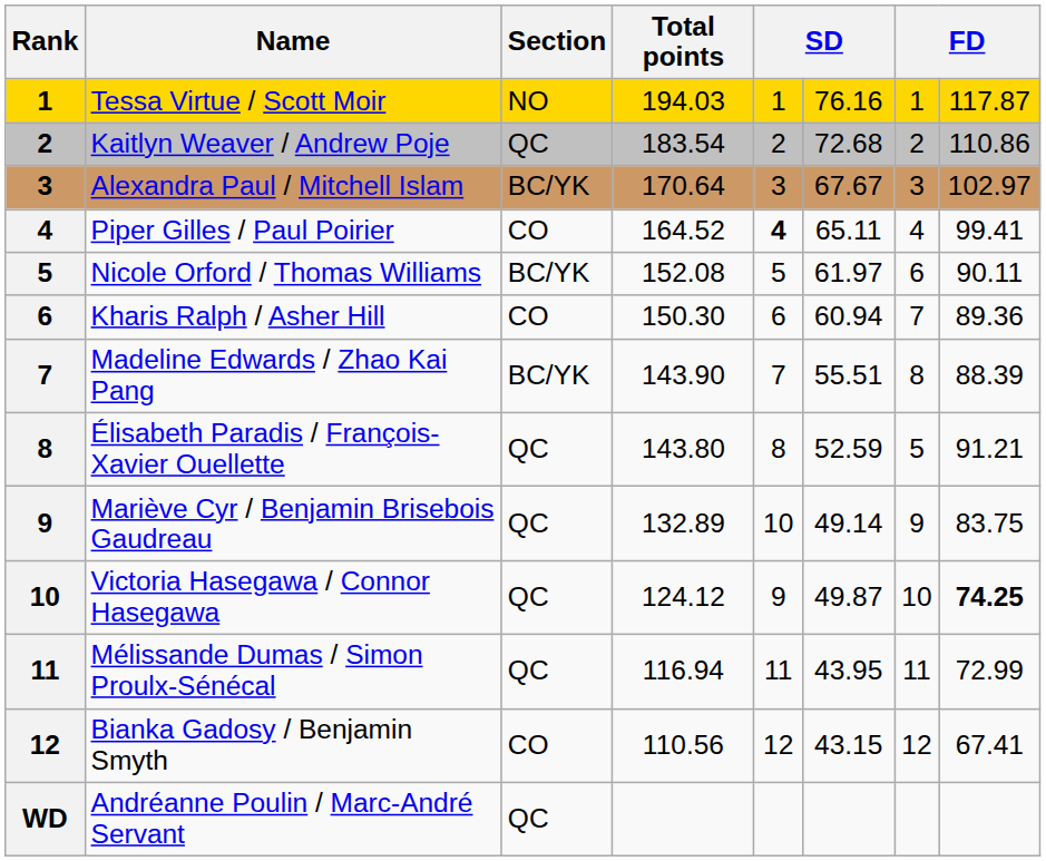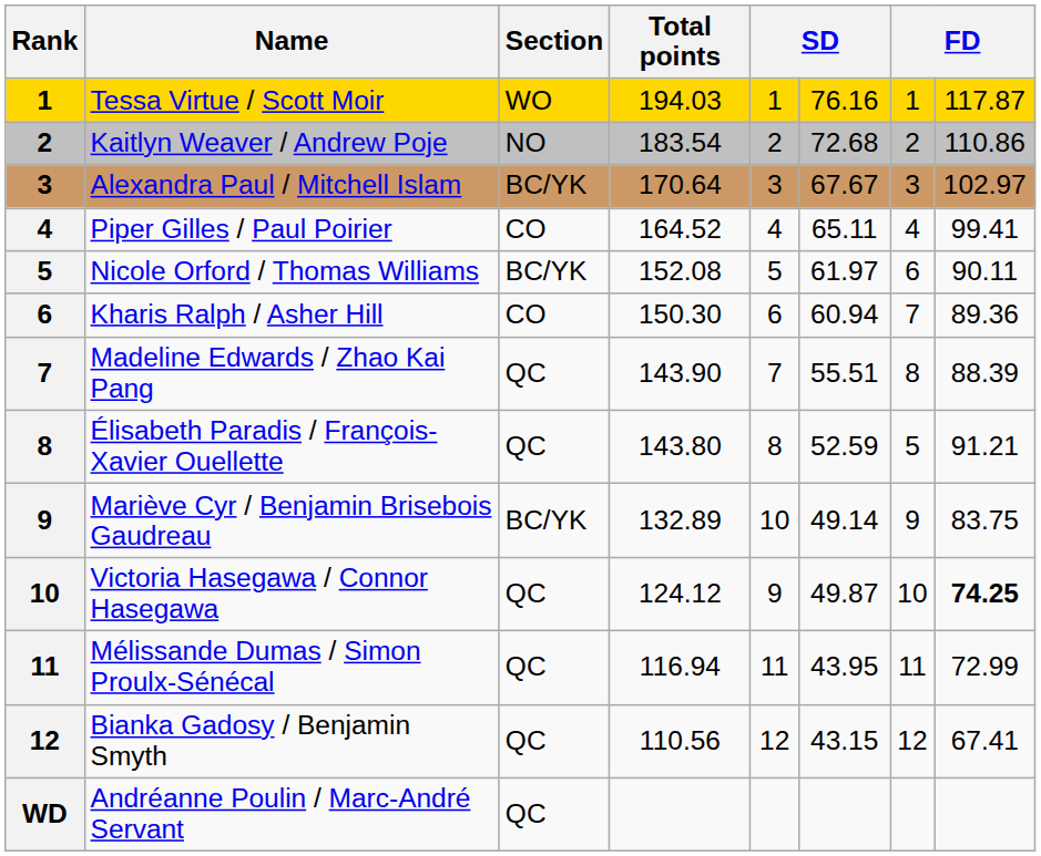 <table class="wikitable sortable">
 <tr>
 <th>Rank</th>
 <th>Name</th>
 <th>Section</th>
 <th>Total points</th>
 <th colspan="2" width="80px"><a href='#'>SD</a></th>
 <th colspan="2" width="80px"><a href='#'>FD</a></th>
 </tr>
 <tr bgcolor="gold">
 <td align="center"><strong>1</strong></td>
 <td><a href='#'>Tessa Virtue</a> / <a href='#'>Scott Moir</a></td>
-<td>NO</td>
+<td>WO</td>
 <td align="center">194.03</td>
 <td align="center">1</td>
 <td align="center">76.16</td>
 <td align="center">1</td>
 <td align="center">117.87</td>
 </tr>
 <tr bgcolor="silver">
 <td align="center"><strong>2</strong></td>
 <td><a href='#'>Kaitlyn Weaver</a> / <a href='#'>Andrew Poje</a></td>
-<td>QC</td>
+<td>NO</td>
 <td align="center">183.54</td>
 <td align="center">2</td>
 <td align="center">72.68</td>
 <td align="center">2</td>
 <td align="center">110.86</td>
 </tr>
 <tr bgcolor="cc9966">
 <td align="center"><strong>3</strong></td>
 <td><a href='#'>Alexandra Paul</a> / <a href='#'>Mitchell Islam</a></td>
 <td>BC/YK</td>
 <td align="center">170.64</td>
 <td align="center">3</td>
 <td align="center">67.67</td>
 <td align="center">3</td>
 <td align="center">102.97</td>
 </tr>
 <tr>
 <th>4</th>
 <td><a href='#'>Piper Gilles</a> / <a href='#'>Paul Poirier</a></td>
 <td>CO</td>
 <td align="center">164.52</td>
-<td align="center"><strong>4</strong></td>
+<td align="center">4</td>
 <td align="center">65.11</td>
 <td align="center">4</td>
 <td align="center">99.41</td>
 </tr>
 <tr>
 <th>5</th>
 <td><a href='#'>Nicole Orford</a> / <a href='#'>Thomas Williams</a></td>
 <td>BC/YK</td>
 <td align="center">152.08</td>
 <td align="center">5</td>
 <td align="center">61.97</td>
 <td align="center">6</td>
 <td align="center">90.11</td>
 </tr>
 <tr>
 <th>6</th>
 <td><a href='#'>Kharis Ralph</a> / <a href='#'>Asher Hill</a></td>
 <td>CO</td>
 <td align="center">150.30</td>
 <td align="center">6</td>
 <td align="center">60.94</td>
 <td align="center">7</td>
 <td align="center">89.36</td>
 </tr>
 <tr>
 <th>7</th>
 <td><a href='#'>Madeline Edwards</a> / <a href='#'>Zhao Kai Pang</a></td>
-<td>BC/YK</td>
+<td>QC</td>
 <td align="center">143.90</td>
 <td align="center">7</td>
 <td align="center">55.51</td>
 <td align="center">8</td>
 <td align="center">88.39</td>
 </tr>
 <tr>
 <th>8</th>
 <td><a href='#'>Élisabeth Paradis</a> / <a href='#'>François-Xavier Ouellette</a></td>
 <td>QC</td>
 <td align="center">143.80</td>
 <td align="center">8</td>
 <td align="center">52.59</td>
 <td align="center">5</td>
 <td align="center">91.21</td>
 </tr>
 <tr>
 <th>9</th>
 <td><a href='#'>Mariève Cyr</a> / <a href='#'>Benjamin Brisebois Gaudreau</a></td>
-<td>QC</td>
+<td>BC/YK</td>
 <td align="center">132.89</td>
 <td align="center">10</td>
 <td align="center">49.14</td>
 <td align="center">9</td>
 <td align="center">83.75</td>
 </tr>
 <tr>
 <th>10</th>
 <td><a href='#'>Victoria Hasegawa</a> / <a href='#'>Connor Hasegawa</a></td>
 <td>QC</td>
 <td align="center">124.12</td>
 <td align="center">9</td>
 <td align="center">49.87</td>
 <td align="center">10</td>
 <td align="center"><strong>74.25</strong></td>
 </tr>
 <tr>
 <th>11</th>
 <td><a href='#'>Mélissande Dumas</a> / <a href='#'>Simon Proulx-Sénécal</a></td>
 <td>QC</td>
 <td align="center">116.94</td>
 <td align="center">11</td>
 <td align="center">43.95</td>
 <td align="center">11</td>
 <td align="center">72.99</td>
 </tr>
 <tr>
 <th>12</th>
 <td><a href='#'>Bianka Gadosy</a> / Benjamin Smyth</td>
-<td>CO</td>
+<td>QC</td>
 <td align="center">110.56</td>
 <td align="center">12</td>
 <td align="center">43.15</td>
 <td align="center">12</td>
 <td align="center">67.41</td>
 </tr>
 <tr>
 <th>WD</th>
 <td><a href='#'>Andréanne Poulin</a> / <a href='#'>Marc-André Servant</a></td>
 <td>QC</td>
 <td></td>
 <td></td>
 <td></td>
 <td></td>
 <td></td>
 </tr>
 </table>
